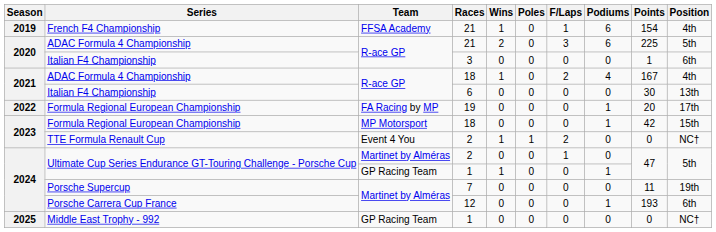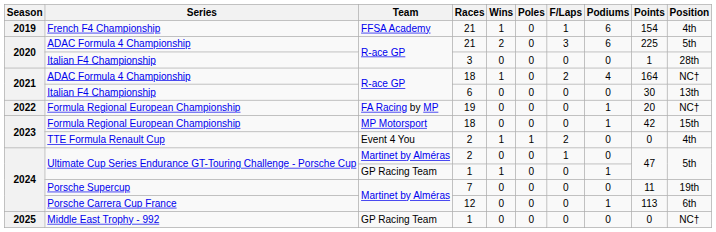 <table class="wikitable" style="font-size: 90%; text-align:center">
 <tr>
 <th>Season</th>
 <th>Series</th>
 <th>Team</th>
 <th>Races</th>
 <th>Wins</th>
 <th>Poles</th>
 <th>F/Laps</th>
 <th>Podiums</th>
 <th>Points</th>
 <th>Position</th>
 </tr>
 <tr>
 <th>2019</th>
 <td align=left><a href='#'>French F4 Championship</a></td>
 <td align=left><a href='#'>FFSA Academy</a></td>
 <td>21</td>
 <td>1</td>
 <td>0</td>
 <td>1</td>
 <td>6</td>
 <td>154</td>
 <td>4th</td>
 </tr>
 <tr>
 <th rowspan=2>2020</th>
 <td align=left><a href='#'>ADAC Formula 4 Championship</a></td>
 <td rowspan=2 align=left><a href='#'>R-ace GP</a></td>
 <td>21</td>
 <td>2</td>
 <td>0</td>
 <td>3</td>
 <td>6</td>
 <td>225</td>
 <td>5th</td>
 </tr>
 <tr>
 <td align=left><a href='#'>Italian F4 Championship</a></td>
 <td>3</td>
 <td>0</td>
 <td>0</td>
 <td>0</td>
 <td>0</td>
 <td>1</td>
-<td>6th</td>
+<td>28th</td>
 </tr>
 <tr>
 <th rowspan=2>2021</th>
 <td align=left><a href='#'>ADAC Formula 4 Championship</a></td>
 <td rowspan=2 align=left><a href='#'>R-ace GP</a></td>
 <td>18</td>
 <td>1</td>
 <td>0</td>
 <td>2</td>
 <td>4</td>
-<td>167</td>
-<td>4th</td>
+<td>164</td>
+<td>NC†</td>
 </tr>
 <tr>
 <td align=left><a href='#'>Italian F4 Championship</a></td>
 <td>6</td>
 <td>0</td>
 <td>0</td>
 <td>0</td>
 <td>0</td>
 <td>30</td>
 <td>13th</td>
 </tr>
 <tr>
 <th>2022</th>
 <td align=left><a href='#'>Formula Regional European Championship</a></td>
 <td align=left><a href='#'>FA Racing</a> by <a href='#'>MP</a></td>
 <td>19</td>
 <td>0</td>
 <td>0</td>
 <td>0</td>
 <td>1</td>
 <td>20</td>
-<td>17th</td>
+<td>NC†</td>
 </tr>
 <tr>
 <th rowspan="2">2023</th>
 <td align=left><a href='#'>Formula Regional European Championship</a></td>
 <td align=left><a href='#'>MP Motorsport</a></td>
 <td>18</td>
 <td>0</td>
 <td>0</td>
 <td>0</td>
 <td>1</td>
 <td>42</td>
 <td>15th</td>
 </tr>
 <tr>
 <td align=left><a href='#'>TTE Formula Renault Cup</a></td>
 <td align=left>Event 4 You</td>
 <td>2</td>
 <td>1</td>
 <td>1</td>
 <td>2</td>
 <td>0</td>
 <td>0</td>
-<td>NC†</td>
+<td>4th</td>
 </tr>
 <tr>
 <th rowspan="4">2024</th>
 <td rowspan="2" align="left" nowrap><a href='#'>Ultimate Cup Series Endurance GT-Touring Challenge - Porsche Cup</a></td>
 <td align="left" nowrap><a href='#'>Martinet by Alméras</a></td>
 <td>2</td>
 <td>0</td>
 <td>0</td>
 <td>1</td>
 <td>0</td>
 <td rowspan="2">47</td>
 <td rowspan="2">5th</td>
 </tr>
 <tr>
 <td align=left>GP Racing Team</td>
 <td>1</td>
 <td>1</td>
 <td>0</td>
 <td>0</td>
 <td>1</td>
 </tr>
 <tr>
 <td align="left"><a href='#'>Porsche Supercup</a></td>
 <td rowspan="2" align=left><a href='#'>Martinet by Alméras</a></td>
 <td>7</td>
 <td>0</td>
 <td>0</td>
 <td>0</td>
 <td>0</td>
 <td>11</td>
 <td>19th</td>
 </tr>
 <tr>
 <td align=left><a href='#'>Porsche Carrera Cup France</a></td>
 <td>12</td>
 <td>0</td>
 <td>0</td>
 <td>0</td>
 <td>1</td>
-<td>193</td>
+<td>113</td>
 <td>6th</td>
 </tr>
 <tr>
 <th>2025</th>
 <td align=left><a href='#'>Middle East Trophy - 992</a></td>
 <td align=left>GP Racing Team</td>
 <td>1</td>
 <td>0</td>
 <td>0</td>
 <td>0</td>
 <td>0</td>
 <td>0</td>
 <td>NC†</td>
 </tr>
 </table>
